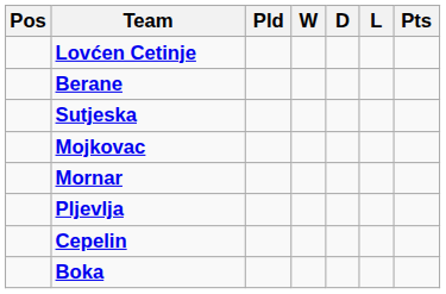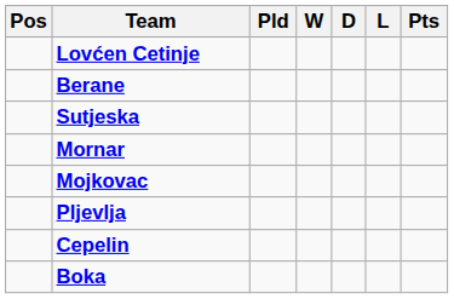 <table class="wikitable">
 <tr>
 <th>Pos</th>
 <th width="150">Team</th>
 <th width="30">Pld</th>
 <th width="20">W</th>
 <th width="20">D</th>
 <th width="20">L</th>
 <th width="30">Pts</th>
 </tr>
 <tr>
 <td></td>
 <td><strong><a href='#'>Lovćen Cetinje</a></strong></td>
 <td></td>
 <td></td>
 <td></td>
 <td></td>
 <td></td>
 </tr>
 <tr>
 <td></td>
 <td><strong><a href='#'>Berane</a></strong></td>
 <td></td>
 <td></td>
 <td></td>
 <td></td>
 <td></td>
 </tr>
 <tr>
 <td></td>
 <td><strong><a href='#'>Sutjeska</a></strong></td>
 <td></td>
 <td></td>
 <td></td>
 <td></td>
 <td></td>
 </tr>
 <tr>
 <td></td>
-<td><strong><a href='#'>Mojkovac</a></strong></td>
+<td><strong><a href='#'>Mornar</a></strong></td>
 <td></td>
 <td></td>
 <td></td>
 <td></td>
 <td></td>
 </tr>
 <tr>
 <td></td>
-<td><strong><a href='#'>Mornar</a></strong></td>
+<td><strong><a href='#'>Mojkovac</a></strong></td>
 <td></td>
 <td></td>
 <td></td>
 <td></td>
 <td></td>
 </tr>
 <tr>
 <td></td>
 <td><strong><a href='#'>Pljevlja</a></strong></td>
 <td></td>
 <td></td>
 <td></td>
 <td></td>
 <td></td>
 </tr>
 <tr>
 <td></td>
 <td><strong><a href='#'>Cepelin</a></strong></td>
 <td></td>
 <td></td>
 <td></td>
 <td></td>
 <td></td>
 </tr>
 <tr>
 <td></td>
 <td><strong><a href='#'>Boka</a></strong></td>
 <td></td>
 <td></td>
 <td></td>
 <td></td>
 <td></td>
 </tr>
 </table>
